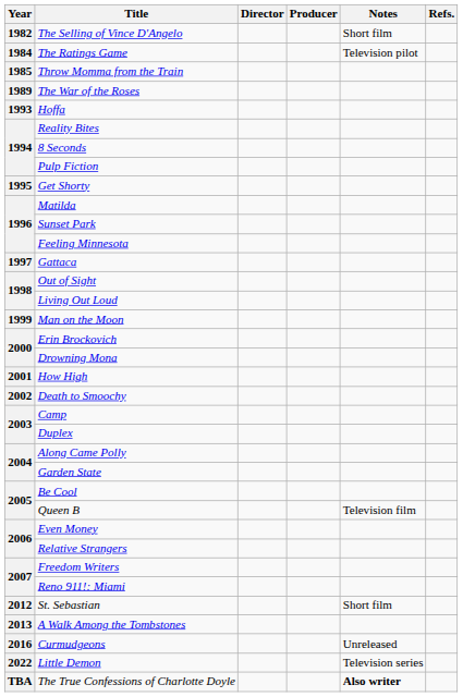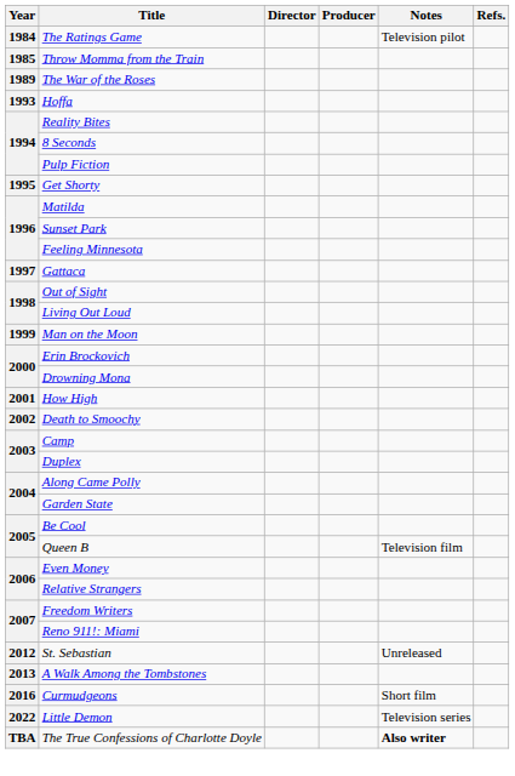 <table class="wikitable sortable plainrowheaders">
 <tr>
 <th>Year</th>
 <th>Title</th>
 <th>Director</th>
 <th>Producer</th>
 <th class="unsortable">Notes</th>
 <th class="unsortable">Refs.</th>
-</tr>
-<tr>
-<th scope="row">1982</th>
-<td data-sort-value="Selling of Vince D'Angelo, The"><em><a href='#'>The Selling of Vince D'Angelo</a></em></td>
-<td></td>
-<td></td>
-<td>Short film</td>
-<td></td>
 </tr>
 <tr>
 <th scope="row">1984</th>
 <td data-sort-value="Ratings Game, The"><em><a href='#'>The Ratings Game</a></em></td>
 <td></td>
 <td></td>
 <td>Television pilot</td>
 <td></td>
 </tr>
 <tr>
 <th scope="row">1985</th>
 <td><em><a href='#'>Throw Momma from the Train</a></em></td>
 <td></td>
 <td></td>
 <td></td>
 <td></td>
 </tr>
 <tr>
 <th scope="row">1989</th>
 <td data-sort-value="War of the Roses, The"><em><a href='#'>The War of the Roses</a></em></td>
 <td></td>
 <td></td>
 <td></td>
 <td></td>
 </tr>
 <tr>
 <th scope="row">1993</th>
 <td><em><a href='#'>Hoffa</a></em></td>
 <td></td>
 <td></td>
 <td></td>
 <td></td>
 </tr>
 <tr>
 <th scope="row" rowspan="3">1994</th>
 <td><em><a href='#'>Reality Bites</a></em></td>
 <td></td>
 <td></td>
 <td></td>
 <td></td>
 </tr>
 <tr>
 <td><em><a href='#'>8 Seconds</a></em></td>
 <td></td>
 <td></td>
 <td></td>
 <td></td>
 </tr>
 <tr>
 <td><em><a href='#'>Pulp Fiction</a></em></td>
 <td></td>
 <td></td>
 <td></td>
 <td></td>
 </tr>
 <tr>
 <th scope="row">1995</th>
 <td><em><a href='#'>Get Shorty</a></em></td>
 <td></td>
 <td></td>
 <td></td>
 <td></td>
 </tr>
 <tr>
 <th scope="row" rowspan="3">1996</th>
 <td><em><a href='#'>Matilda</a></em></td>
 <td></td>
 <td></td>
 <td></td>
 <td></td>
 </tr>
 <tr>
 <td><em><a href='#'>Sunset Park</a></em></td>
 <td></td>
 <td></td>
 <td></td>
 <td></td>
 </tr>
 <tr>
 <td><em><a href='#'>Feeling Minnesota</a></em></td>
 <td></td>
 <td></td>
 <td></td>
 <td></td>
 </tr>
 <tr>
 <th scope="row">1997</th>
 <td><em><a href='#'>Gattaca</a></em></td>
 <td></td>
 <td></td>
 <td></td>
 <td></td>
 </tr>
 <tr>
 <th scope="row" rowspan="2">1998</th>
 <td><em><a href='#'>Out of Sight</a></em></td>
 <td></td>
 <td></td>
 <td></td>
 <td></td>
 </tr>
 <tr>
 <td><em><a href='#'>Living Out Loud</a></em></td>
 <td></td>
 <td></td>
 <td></td>
 <td></td>
 </tr>
 <tr>
 <th scope="row">1999</th>
 <td><em><a href='#'>Man on the Moon</a></em></td>
 <td></td>
 <td></td>
 <td></td>
 <td></td>
 </tr>
 <tr>
 <th scope="row" rowspan="2">2000</th>
 <td><em><a href='#'>Erin Brockovich</a></em></td>
 <td></td>
 <td></td>
 <td></td>
 <td></td>
 </tr>
 <tr>
 <td><em><a href='#'>Drowning Mona</a></em></td>
 <td></td>
 <td></td>
 <td></td>
 <td></td>
 </tr>
 <tr>
 <th scope="row">2001</th>
 <td><em><a href='#'>How High</a></em></td>
 <td></td>
 <td></td>
 <td></td>
 <td></td>
 </tr>
 <tr>
 <th scope="row">2002</th>
 <td><em><a href='#'>Death to Smoochy</a></em></td>
 <td></td>
 <td></td>
 <td></td>
 <td></td>
 </tr>
 <tr>
 <th scope="row" rowspan="2">2003</th>
 <td><em><a href='#'>Camp</a></em></td>
 <td></td>
 <td></td>
 <td></td>
 <td></td>
 </tr>
 <tr>
 <td><em><a href='#'>Duplex</a></em></td>
 <td></td>
 <td></td>
 <td></td>
 <td></td>
 </tr>
 <tr>
 <th scope="row" rowspan="2">2004</th>
 <td><em><a href='#'>Along Came Polly</a></em></td>
 <td></td>
 <td></td>
 <td></td>
 <td></td>
 </tr>
 <tr>
 <td><em><a href='#'>Garden State</a></em></td>
 <td></td>
 <td></td>
 <td></td>
 <td></td>
 </tr>
 <tr>
 <th scope="row" rowspan="2">2005</th>
 <td><em><a href='#'>Be Cool</a></em></td>
 <td></td>
 <td></td>
 <td></td>
 <td></td>
 </tr>
 <tr>
 <td><em>Queen B</em></td>
 <td></td>
 <td></td>
 <td>Television film</td>
 <td></td>
 </tr>
 <tr>
 <th scope="row" rowspan="2">2006</th>
 <td><em><a href='#'>Even Money</a></em></td>
 <td></td>
 <td></td>
 <td></td>
 <td></td>
 </tr>
 <tr>
 <td><em><a href='#'>Relative Strangers</a></em></td>
 <td></td>
 <td></td>
 <td></td>
 <td></td>
 </tr>
 <tr>
 <th scope="row" rowspan="2">2007</th>
 <td><em><a href='#'>Freedom Writers</a></em></td>
 <td></td>
 <td></td>
 <td></td>
 <td></td>
 </tr>
 <tr>
 <td><em><a href='#'>Reno 911!: Miami</a></em></td>
 <td></td>
 <td></td>
 <td></td>
 <td></td>
 </tr>
 <tr>
 <th scope="row">2012</th>
 <td><em>St. Sebastian</em></td>
 <td></td>
 <td></td>
-<td>Short film</td>
+<td>Unreleased</td>
 <td></td>
 </tr>
 <tr>
 <th scope="row">2013</th>
 <td data-sort-value="Walk Among the Tombstones, A"><em><a href='#'>A Walk Among the Tombstones</a></em></td>
 <td></td>
 <td></td>
 <td></td>
 <td></td>
 </tr>
 <tr>
 <th scope="row">2016</th>
 <td><em><a href='#'>Curmudgeons</a></em></td>
 <td></td>
 <td></td>
-<td>Unreleased</td>
+<td>Short film</td>
 <td></td>
 </tr>
 <tr>
 <th scope="row">2022</th>
 <td><em><a href='#'>Little Demon</a></em></td>
 <td></td>
 <td></td>
 <td>Television series</td>
 <td></td>
 </tr>
 <tr>
 <th scope="row">TBA</th>
 <td><em>The True Confessions of Charlotte Doyle</em></td>
 <td></td>
 <td></td>
 <td><strong>Also writer</strong></td>
 <td></td>
 </tr>
 </table>
